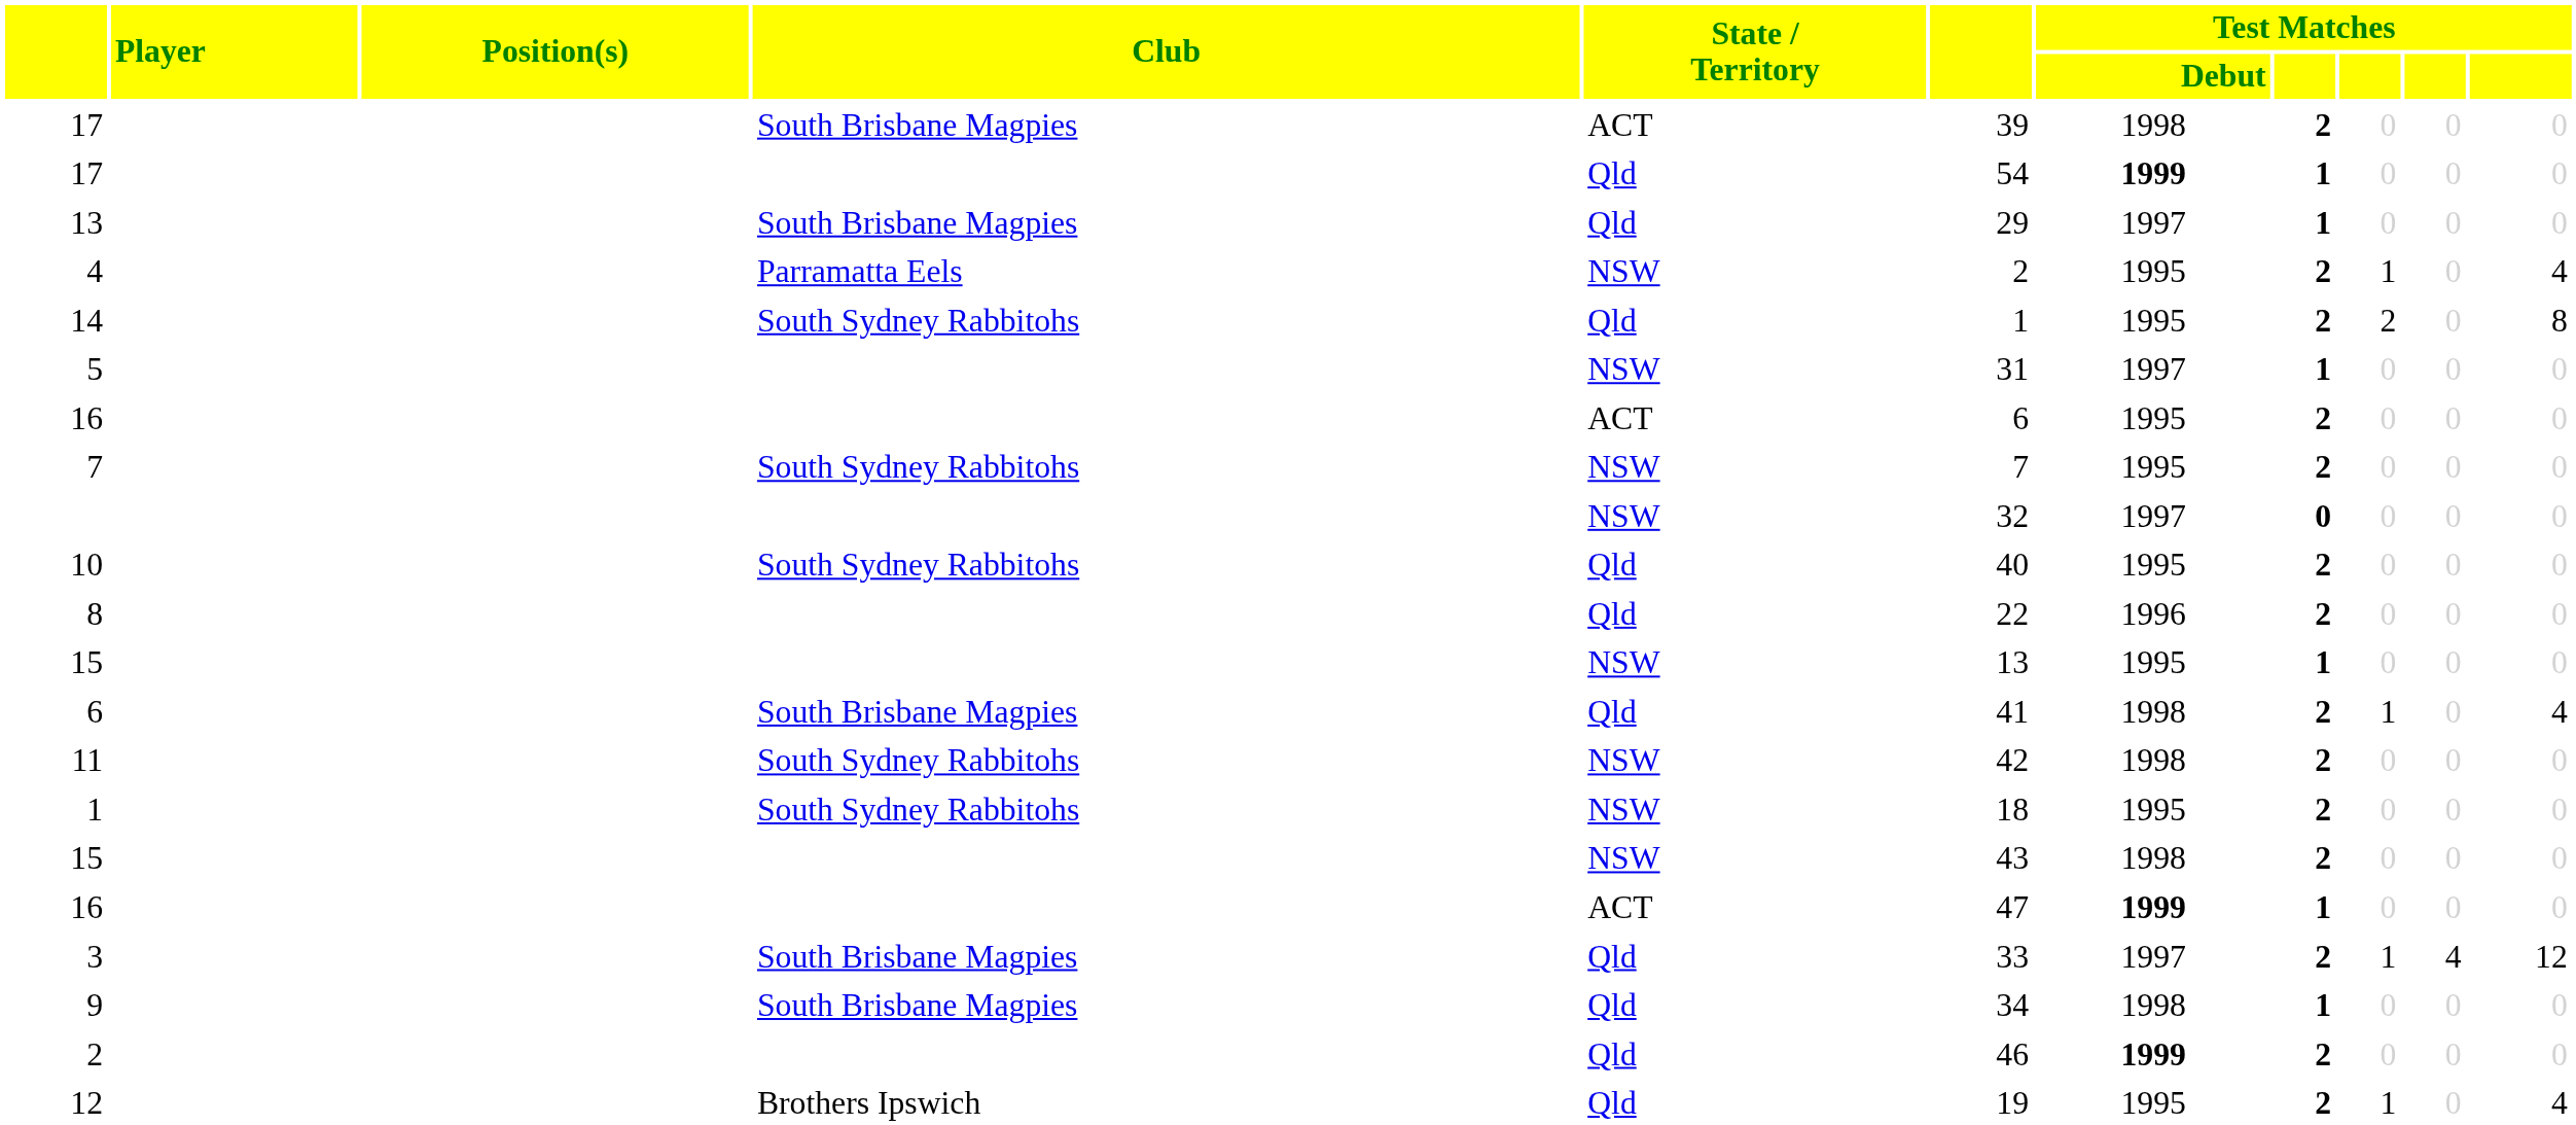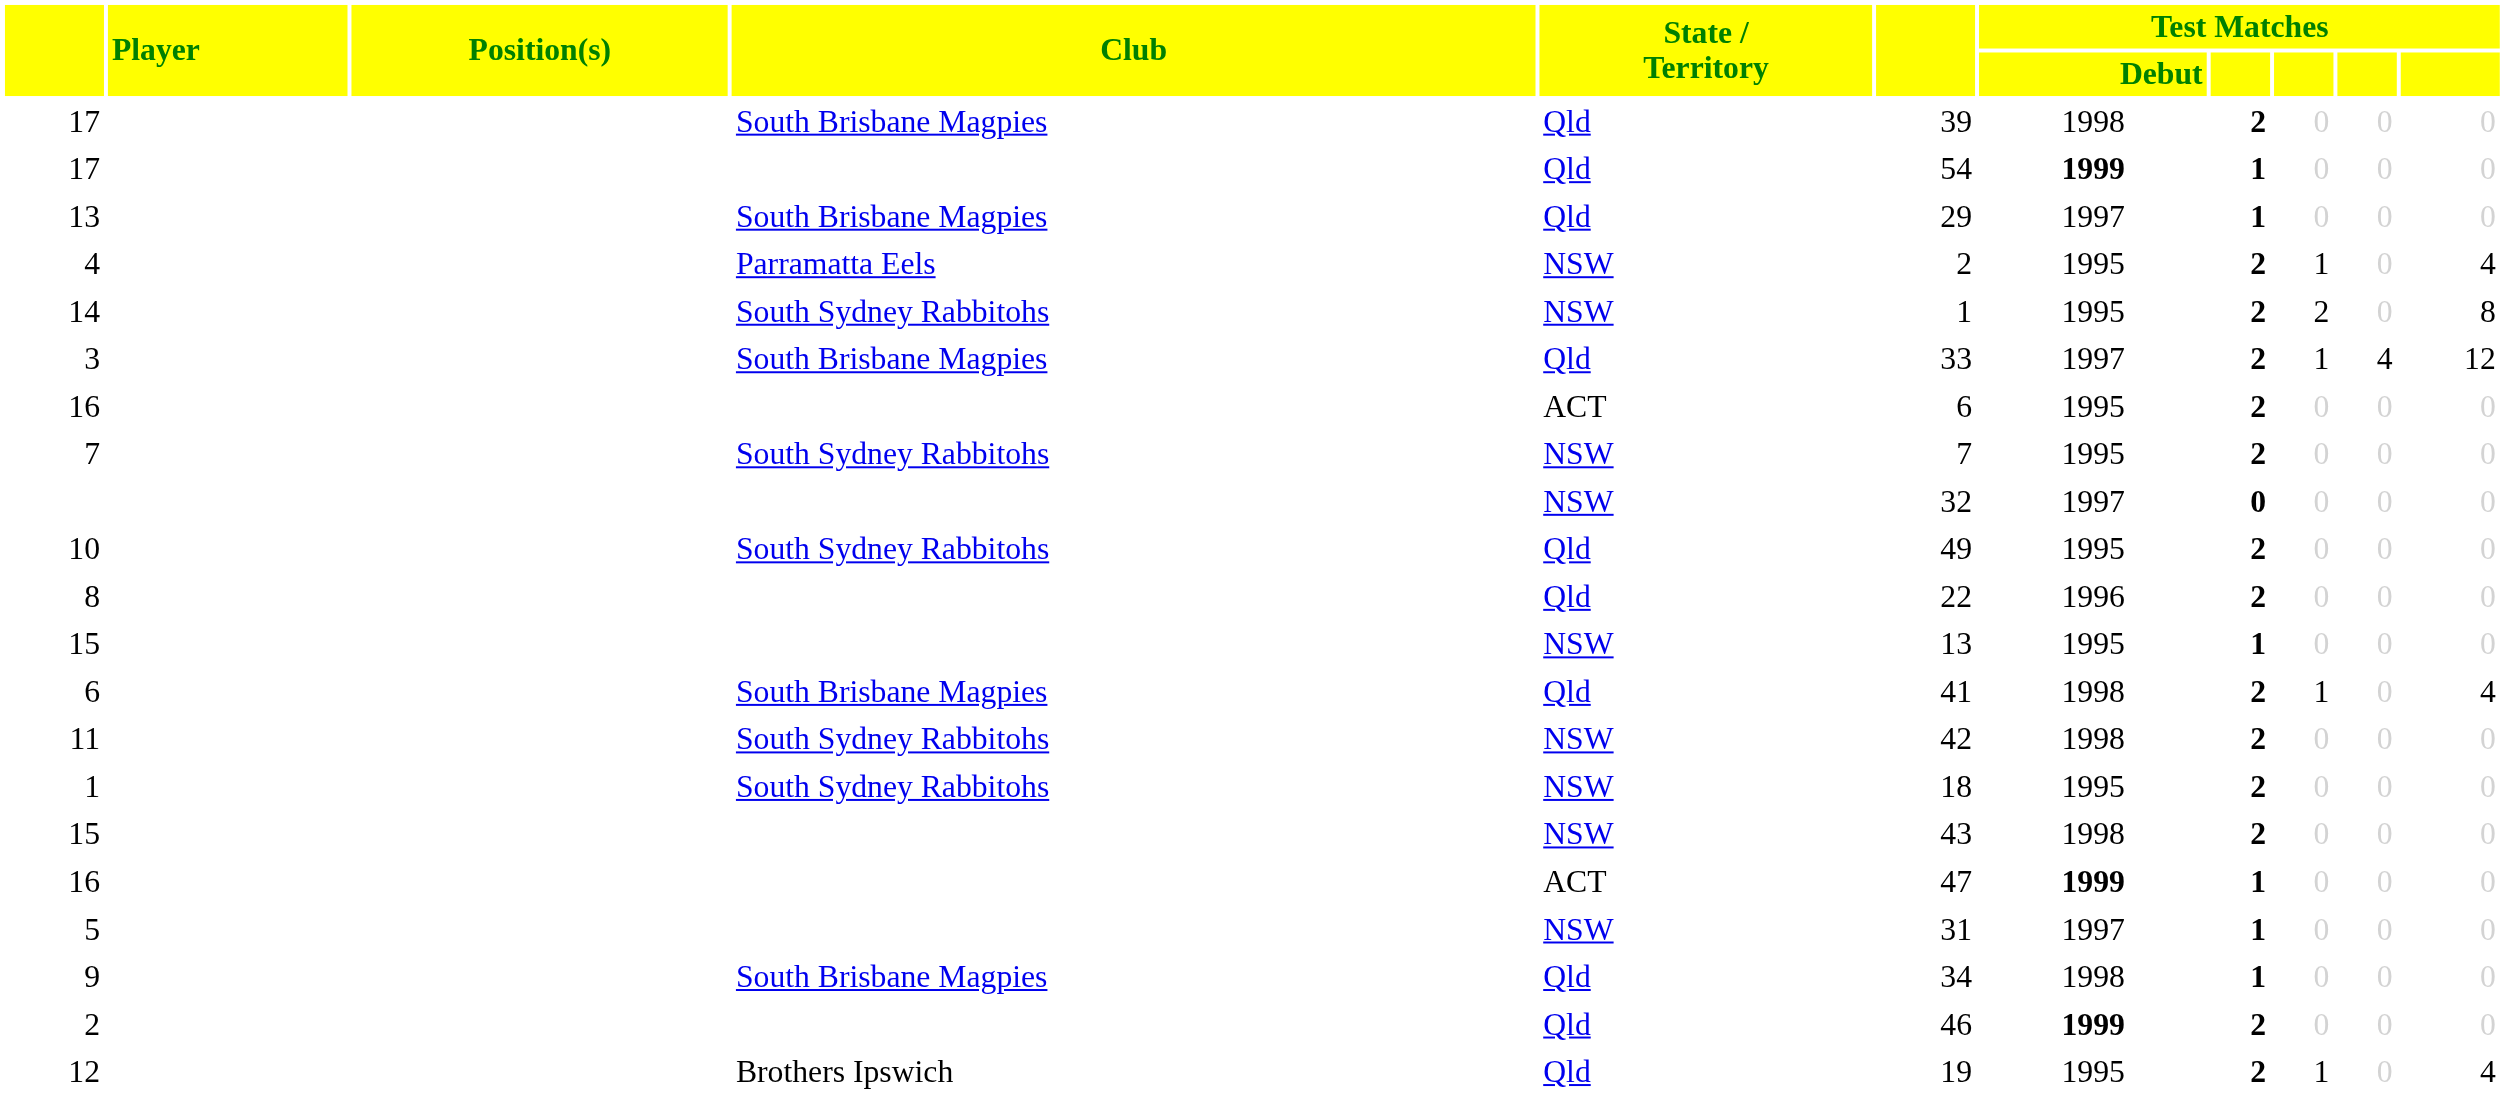 <table class="sortable" border="0" cellspacing="2" cellpadding="2" style="width:100%; text-align:right;">
 <tr style="background:yellow; color:green;">
 <th rowspan=2 align=center class="unsortable"></th>
 <th rowspan=2 align=left>Player</th>
 <th rowspan=2 align=center class="unsortable">Position(s)</th>
 <th rowspan=2 align=center>Club</th>
 <th rowspan=2 align=center>State / <br> Territory</th>
 <th rowspan=2 align=center></th>
 <th colspan=5 align=center>Test Matches</th>
 </tr>
 <tr style="background:yellow; color:green;">
 <th>Debut</th>
 <th class="unsortable"></th>
 <th class="unsortable"></th>
 <th class="unsortable"></th>
 <th class="unsortable"></th>
 </tr>
 <tr>
 <td>17</td>
 <td align=left></td>
 <td align=center></td>
 <td align=left><a href='#'>South Brisbane Magpies</a></td>
-<td align=left> ACT</td>
+<td align=left> <a href='#'>Qld</a></td>
 <td>39</td>
 <td align=center>1998</td>
 <td><strong>2</strong></td>
 <td style="color:lightgray">0</td>
 <td style="color:lightgray">0</td>
 <td style="color:lightgray">0</td>
 </tr>
 <tr>
 <td>17</td>
 <td align=left></td>
 <td align=center></td>
 <td align=center></td>
 <td align=left> <a href='#'>Qld</a></td>
 <td>54</td>
 <td align=center><strong>1999</strong></td>
 <td><strong>1</strong></td>
 <td style="color:lightgray">0</td>
 <td style="color:lightgray">0</td>
 <td style="color:lightgray">0</td>
 </tr>
 <tr>
 <td>13</td>
 <td align=left></td>
 <td align=center></td>
 <td align=left><a href='#'>South Brisbane Magpies</a></td>
 <td align=left> <a href='#'>Qld</a></td>
 <td>29</td>
 <td align=center>1997</td>
 <td><strong>1</strong></td>
 <td style="color:lightgray">0</td>
 <td style="color:lightgray">0</td>
 <td style="color:lightgray">0</td>
 </tr>
 <tr>
 <td>4</td>
 <td align=left></td>
 <td align=center></td>
 <td align=left><a href='#'>Parramatta Eels</a></td>
 <td align=left> <a href='#'>NSW</a></td>
 <td>2</td>
 <td align=center>1995</td>
 <td><strong>2</strong></td>
 <td>1</td>
 <td style="color:lightgray">0</td>
 <td>4</td>
 </tr>
 <tr>
 <td>14</td>
 <td align=left></td>
 <td align=center></td>
 <td align=left><a href='#'>South Sydney Rabbitohs</a></td>
-<td align=left> <a href='#'>Qld</a></td>
+<td align=left> <a href='#'>NSW</a></td>
 <td>1</td>
 <td align=center>1995</td>
 <td><strong>2</strong></td>
 <td>2</td>
 <td style="color:lightgray">0</td>
 <td>8</td>
 </tr>
 <tr>
-<td>5</td>
+<td>3</td>
 <td align=left></td>
 <td align=center></td>
-<td align=center></td>
-<td align=left> <a href='#'>NSW</a></td>
-<td>31</td>
+<td align=left><a href='#'>South Brisbane Magpies</a></td>
+<td align=left> <a href='#'>Qld</a></td>
+<td>33</td>
 <td align=center>1997</td>
-<td><strong>1</strong></td>
-<td style="color:lightgray">0</td>
-<td style="color:lightgray">0</td>
-<td style="color:lightgray">0</td>
+<td><strong>2</strong></td>
+<td>1</td>
+<td>4</td>
+<td>12</td>
 </tr>
 <tr>
 <td>16</td>
 <td align=left></td>
 <td align=center></td>
 <td align=center></td>
 <td align=left> ACT</td>
 <td>6</td>
 <td align=center>1995</td>
 <td><strong>2</strong></td>
 <td style="color:lightgray">0</td>
 <td style="color:lightgray">0</td>
 <td style="color:lightgray">0</td>
 </tr>
 <tr>
 <td>7</td>
 <td align=left></td>
 <td align=center></td>
 <td align=left><a href='#'>South Sydney Rabbitohs</a></td>
 <td align=left> <a href='#'>NSW</a></td>
 <td>7</td>
 <td align=center>1995</td>
 <td><strong>2</strong></td>
 <td style="color:lightgray">0</td>
 <td style="color:lightgray">0</td>
 <td style="color:lightgray">0</td>
 </tr>
 <tr>
 <td></td>
 <td align=left></td>
 <td align=center></td>
 <td align=center></td>
 <td align=left> <a href='#'>NSW</a></td>
 <td>32</td>
 <td align=center>1997</td>
 <td><strong>0</strong></td>
 <td style="color:lightgray">0</td>
 <td style="color:lightgray">0</td>
 <td style="color:lightgray">0</td>
 </tr>
 <tr>
 <td>10</td>
 <td align=left></td>
 <td align=center></td>
 <td align=left><a href='#'>South Sydney Rabbitohs</a></td>
 <td align=left> <a href='#'>Qld</a></td>
-<td>40</td>
+<td>49</td>
 <td align=center>1995</td>
 <td><strong>2</strong></td>
 <td style="color:lightgray">0</td>
 <td style="color:lightgray">0</td>
 <td style="color:lightgray">0</td>
 </tr>
 <tr>
 <td>8</td>
 <td align=left></td>
 <td align=center></td>
 <td align=center></td>
 <td align=left> <a href='#'>Qld</a></td>
 <td>22</td>
 <td align=center>1996</td>
 <td><strong>2</strong></td>
 <td style="color:lightgray">0</td>
 <td style="color:lightgray">0</td>
 <td style="color:lightgray">0</td>
 </tr>
 <tr>
 <td>15</td>
 <td align=left></td>
 <td align=center></td>
 <td align=center></td>
 <td align=left> <a href='#'>NSW</a></td>
 <td>13</td>
 <td align=center>1995</td>
 <td><strong>1</strong></td>
 <td style="color:lightgray">0</td>
 <td style="color:lightgray">0</td>
 <td style="color:lightgray">0</td>
 </tr>
 <tr>
 <td>6</td>
 <td align=left></td>
 <td align=center></td>
 <td align=left><a href='#'>South Brisbane Magpies</a></td>
 <td align=left> <a href='#'>Qld</a></td>
 <td>41</td>
 <td align=center>1998</td>
 <td><strong>2</strong></td>
 <td>1</td>
 <td style="color:lightgray">0</td>
 <td>4</td>
 </tr>
 <tr>
 <td>11</td>
 <td align=left></td>
 <td align=center></td>
 <td align=left><a href='#'>South Sydney Rabbitohs</a></td>
 <td align=left> <a href='#'>NSW</a></td>
 <td>42</td>
 <td align=center>1998</td>
 <td><strong>2</strong></td>
 <td style="color:lightgray">0</td>
 <td style="color:lightgray">0</td>
 <td style="color:lightgray">0</td>
 </tr>
 <tr>
 <td>1</td>
 <td align=left></td>
 <td align=center></td>
 <td align=left><a href='#'>South Sydney Rabbitohs</a></td>
 <td align=left> <a href='#'>NSW</a></td>
 <td>18</td>
 <td align=center>1995</td>
 <td><strong>2</strong></td>
 <td style="color:lightgray">0</td>
 <td style="color:lightgray">0</td>
 <td style="color:lightgray">0</td>
 </tr>
 <tr>
 <td>15</td>
 <td align=left></td>
 <td align=center></td>
 <td align=center></td>
 <td align=left> <a href='#'>NSW</a></td>
 <td>43</td>
 <td align=center>1998</td>
 <td><strong>2</strong></td>
 <td style="color:lightgray">0</td>
 <td style="color:lightgray">0</td>
 <td style="color:lightgray">0</td>
 </tr>
 <tr>
 <td>16</td>
 <td align=left></td>
 <td align=center></td>
 <td align=center></td>
 <td align=left> ACT</td>
 <td>47</td>
 <td align=center><strong>1999</strong></td>
 <td><strong>1</strong></td>
 <td style="color:lightgray">0</td>
 <td style="color:lightgray">0</td>
 <td style="color:lightgray">0</td>
 </tr>
 <tr>
-<td>3</td>
+<td>5</td>
 <td align=left></td>
 <td align=center></td>
-<td align=left><a href='#'>South Brisbane Magpies</a></td>
-<td align=left> <a href='#'>Qld</a></td>
-<td>33</td>
+<td align=center></td>
+<td align=left> <a href='#'>NSW</a></td>
+<td>31</td>
 <td align=center>1997</td>
-<td><strong>2</strong></td>
-<td>1</td>
-<td>4</td>
-<td>12</td>
+<td><strong>1</strong></td>
+<td style="color:lightgray">0</td>
+<td style="color:lightgray">0</td>
+<td style="color:lightgray">0</td>
 </tr>
 <tr>
 <td>9</td>
 <td align=left></td>
 <td align=center></td>
 <td align=left><a href='#'>South Brisbane Magpies</a></td>
 <td align=left> <a href='#'>Qld</a></td>
 <td>34</td>
 <td align=center>1998</td>
 <td><strong>1</strong></td>
 <td style="color:lightgray">0</td>
 <td style="color:lightgray">0</td>
 <td style="color:lightgray">0</td>
 </tr>
 <tr>
 <td>2</td>
 <td align=left></td>
 <td align=center></td>
 <td align=center></td>
 <td align=left> <a href='#'>Qld</a></td>
 <td>46</td>
 <td align=center><strong>1999</strong></td>
 <td><strong>2</strong></td>
 <td style="color:lightgray">0</td>
 <td style="color:lightgray">0</td>
 <td style="color:lightgray">0</td>
 </tr>
 <tr>
 <td>12</td>
 <td align=left></td>
 <td align=center></td>
 <td align=left>Brothers Ipswich</td>
 <td align=left> <a href='#'>Qld</a></td>
 <td>19</td>
 <td align=center>1995</td>
 <td><strong>2</strong></td>
 <td>1</td>
 <td style="color:lightgray">0</td>
 <td>4</td>
 </tr>
 </table>
